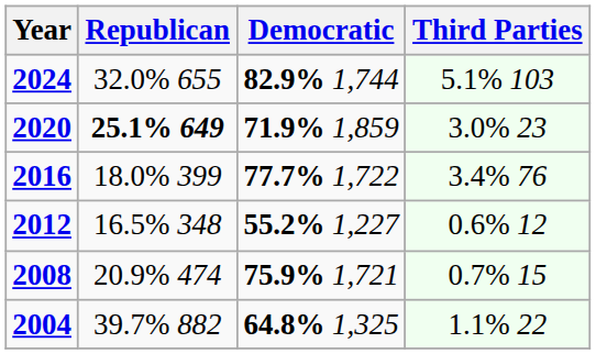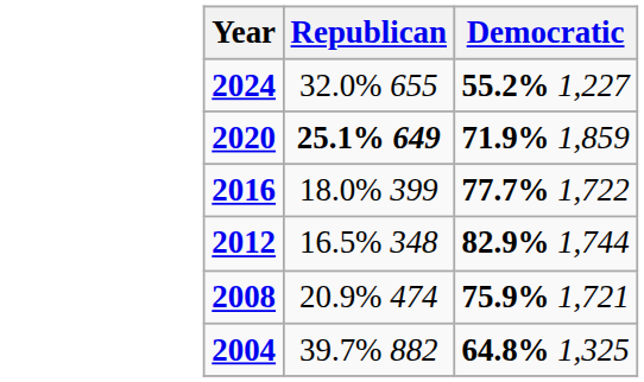 <table class="wikitable" style="float:right; font-size:95%;">
 <tr bgcolor=lightgrey>
 <th>Year</th>
 <th><a href='#'>Republican</a></th>
 <th><a href='#'>Democratic</a></th>
-<th><a href='#'>Third Parties</a></th>
 </tr>
 <tr>
 <td style="text-align:center;" ><strong><a href='#'>2024</a></strong></td>
 <td style="text-align:center;" >32.0% <em>655</em></td>
-<td style="text-align:center;" ><strong>82.9%</strong> <em>1,744</em></td>
-<td style="text-align:center; background:honeyDew;">5.1% <em>103</em></td>
+<td style="text-align:center;" ><strong>55.2%</strong> <em>1,227</em></td>
 </tr>
 <tr>
 <td style="text-align:center;" ><strong><a href='#'>2020</a></strong></td>
 <td style="text-align:center;" ><strong>25.1% <em>649</em></strong></td>
 <td style="text-align:center;" ><strong>71.9%</strong> <em>1,859</em></td>
-<td style="text-align:center; background:honeyDew;">3.0% <em>23</em></td>
 </tr>
 <tr>
 <td style="text-align:center;" ><strong><a href='#'>2016</a></strong></td>
 <td style="text-align:center;" >18.0% <em>399</em></td>
 <td style="text-align:center;" ><strong>77.7%</strong> <em>1,722</em></td>
-<td style="text-align:center; background:honeyDew;">3.4% <em>76</em></td>
 </tr>
 <tr>
 <td style="text-align:center;" ><strong><a href='#'>2012</a></strong></td>
 <td style="text-align:center;" >16.5% <em>348</em></td>
-<td style="text-align:center;" ><strong>55.2%</strong> <em>1,227</em></td>
-<td style="text-align:center; background:honeyDew;">0.6% <em>12</em></td>
+<td style="text-align:center;" ><strong>82.9%</strong> <em>1,744</em></td>
 </tr>
 <tr>
 <td style="text-align:center;" ><strong><a href='#'>2008</a></strong></td>
 <td style="text-align:center;" >20.9% <em>474</em></td>
 <td style="text-align:center;" ><strong>75.9%</strong> <em>1,721</em></td>
-<td style="text-align:center; background:honeyDew;">0.7% <em>15</em></td>
 </tr>
 <tr>
 <td style="text-align:center;" ><strong><a href='#'>2004</a></strong></td>
 <td style="text-align:center;" >39.7% <em>882</em></td>
 <td style="text-align:center;" ><strong>64.8%</strong> <em>1,325</em></td>
-<td style="text-align:center; background:honeyDew;">1.1% <em>22</em></td>
 </tr>
 </table>
